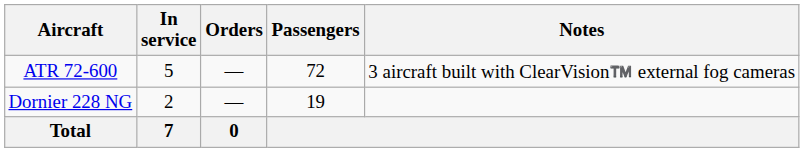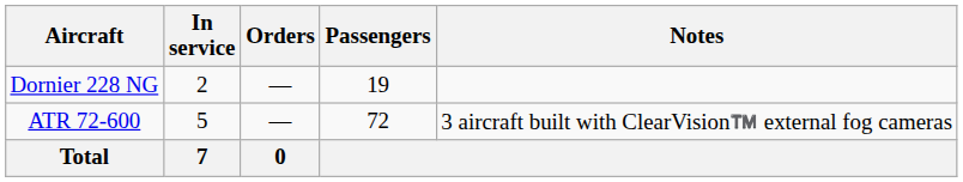 <table class="wikitable" style="margin:1em auto; text-align:center;">
 <tr>
 <th>Aircraft</th>
 <th>In<br>service</th>
 <th>Orders</th>
 <th>Passengers</th>
 <th>Notes</th>
 </tr>
 <tr>
+<td><a href='#'>Dornier 228 NG</a></td>
+<td>2</td>
+<td>—</td>
+<td>19</td>
+<td></td>
+</tr>
+<tr>
 <td><a href='#'>ATR 72-600</a></td>
 <td>5</td>
 <td>—</td>
 <td>72</td>
 <td>3 aircraft built with ClearVision™️ external fog cameras</td>
-</tr>
-<tr>
-<td><a href='#'>Dornier 228 NG</a></td>
-<td>2</td>
-<td>—</td>
-<td>19</td>
-<td></td>
 </tr>
 <tr>
 <th>Total</th>
 <th>7</th>
 <th>0</th>
 <th colspan="2"></th>
 </tr>
 </table>
